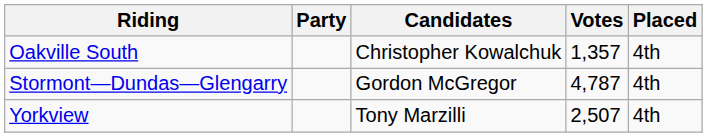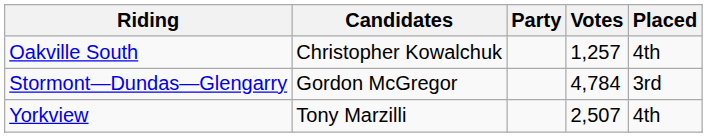 <table class="wikitable">
 <tr>
 <th>Riding</th>
+<th>Candidates</th>
 <th>Party</th>
-<th>Candidates</th>
 <th>Votes</th>
 <th>Placed</th>
 </tr>
 <tr>
 <td><a href='#'>Oakville South</a></td>
+<td>Christopher Kowalchuk</td>
 <td></td>
-<td>Christopher Kowalchuk</td>
-<td>1,357</td>
+<td>1,257</td>
 <td>4th</td>
 </tr>
 <tr>
 <td><a href='#'>Stormont—Dundas—Glengarry</a></td>
+<td>Gordon McGregor</td>
 <td></td>
-<td>Gordon McGregor</td>
-<td>4,787</td>
-<td>4th</td>
+<td>4,784</td>
+<td>3rd</td>
 </tr>
 <tr>
 <td><a href='#'>Yorkview</a></td>
+<td>Tony Marzilli</td>
 <td></td>
-<td>Tony Marzilli</td>
 <td>2,507</td>
 <td>4th</td>
 </tr>
 </table>
